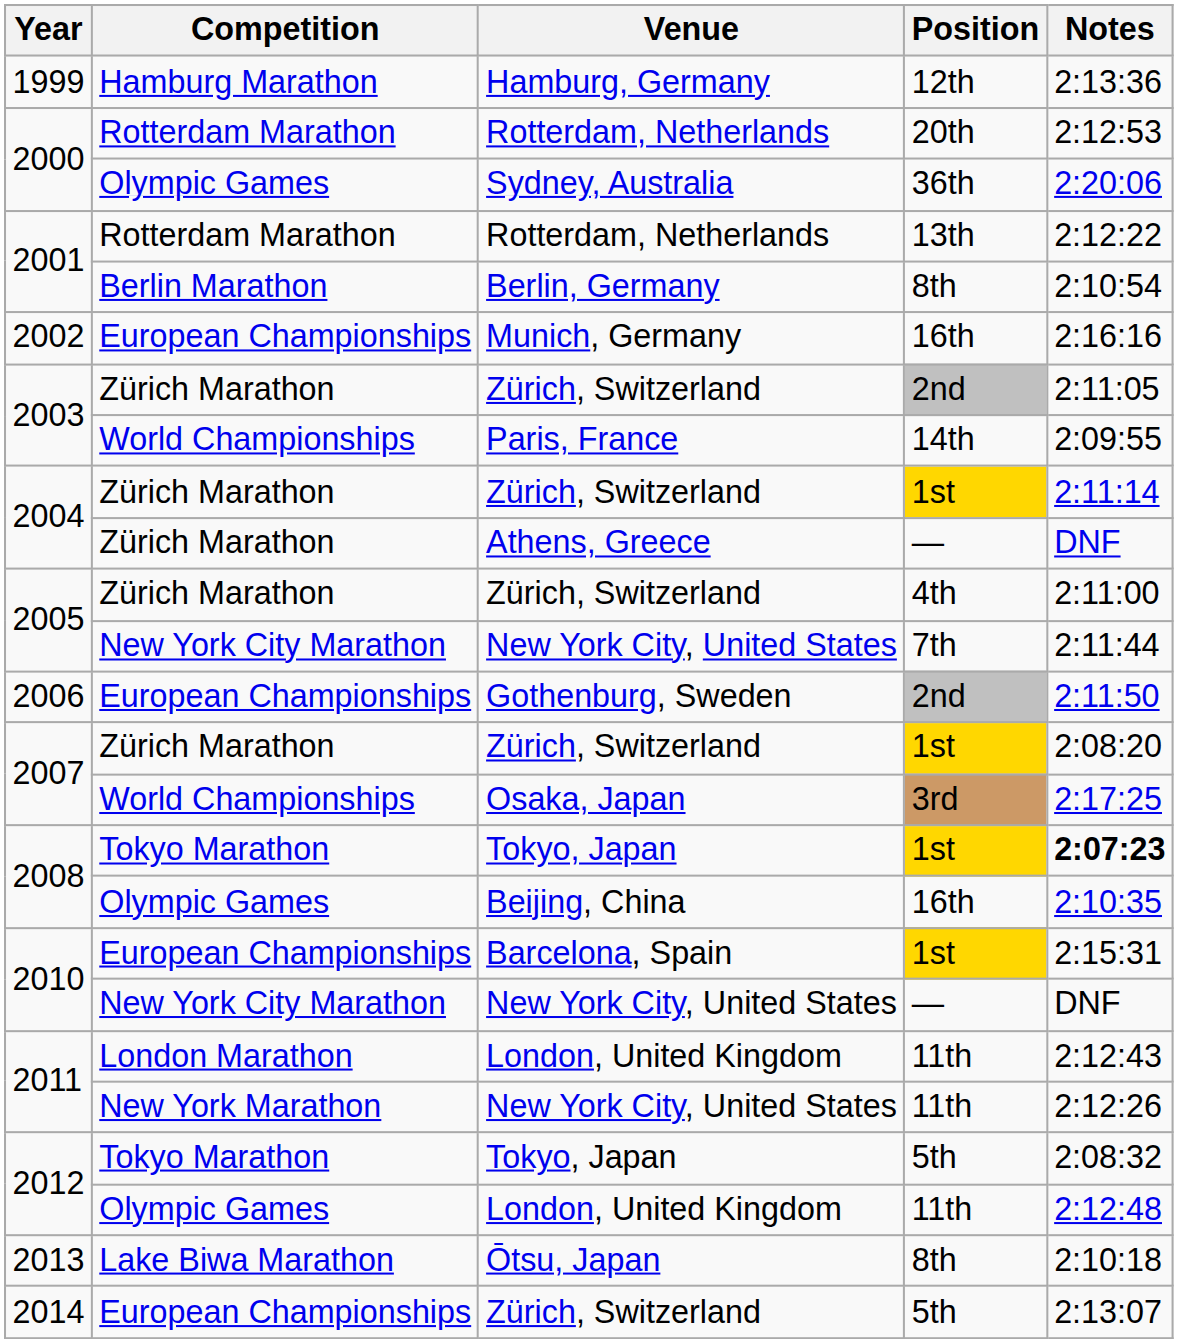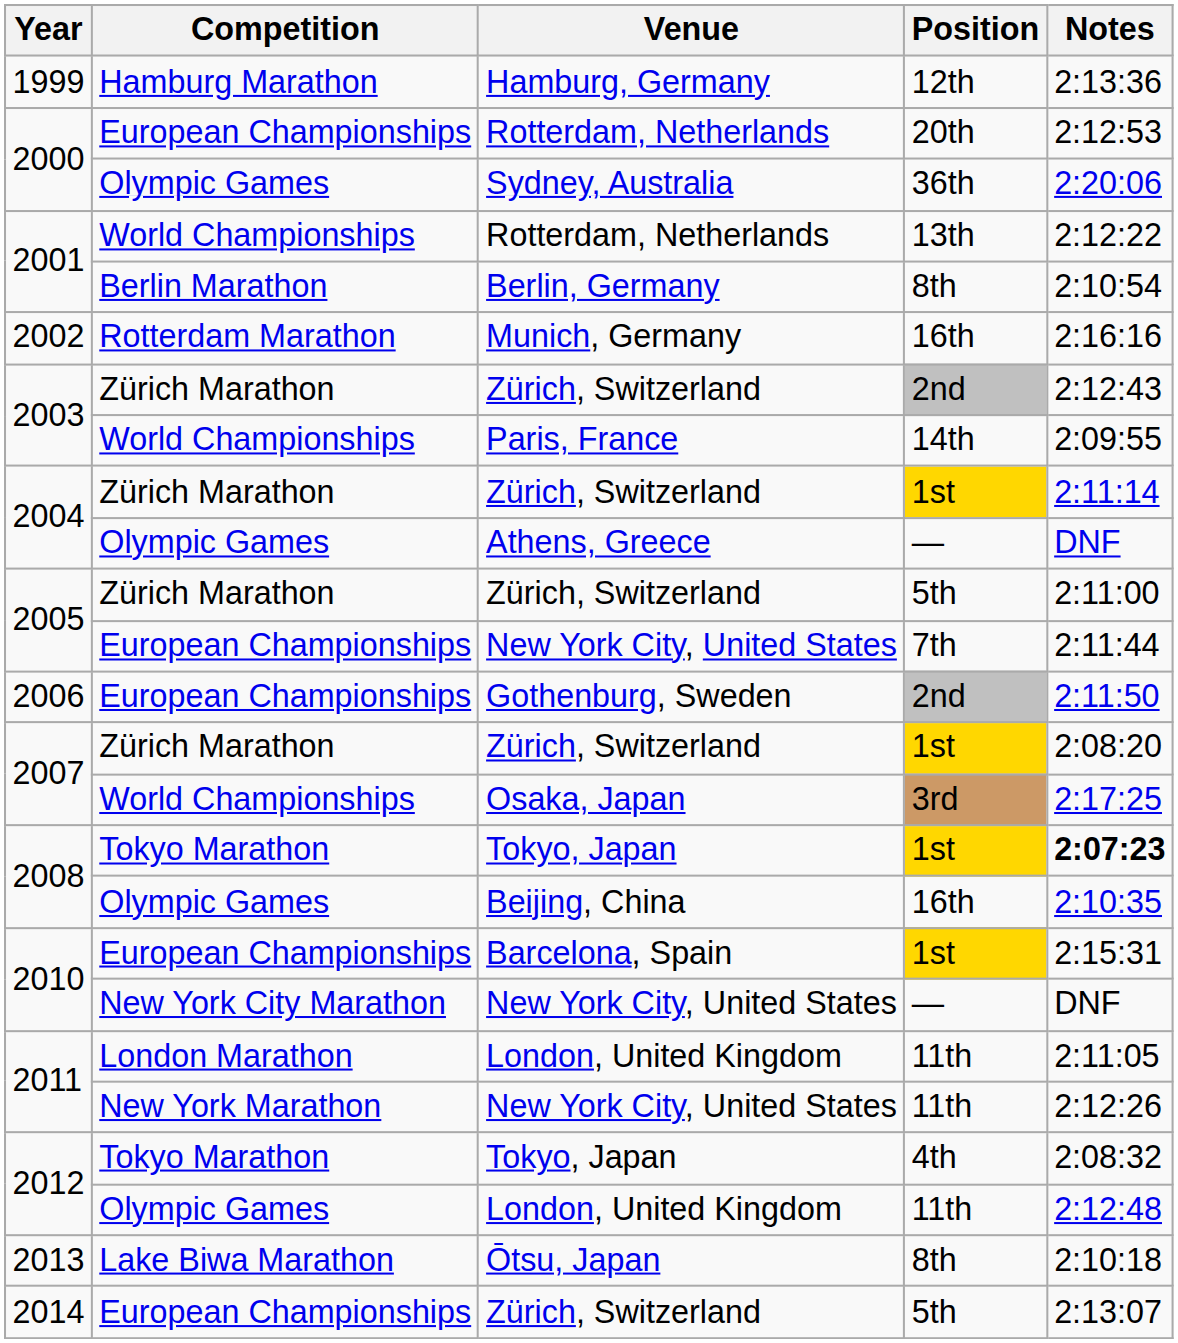 <table class=wikitable>
 <tr>
 <th>Year</th>
 <th>Competition</th>
 <th>Venue</th>
 <th>Position</th>
 <th>Notes</th>
 </tr>
 <tr>
 <td>1999</td>
 <td><a href='#'>Hamburg Marathon</a></td>
 <td><a href='#'>Hamburg, Germany</a></td>
 <td>12th</td>
 <td>2:13:36</td>
 </tr>
 <tr>
 <td rowspan=2>2000</td>
-<td><a href='#'>Rotterdam Marathon</a></td>
+<td><a href='#'>European Championships</a></td>
 <td><a href='#'>Rotterdam, Netherlands</a></td>
 <td>20th</td>
 <td>2:12:53</td>
 </tr>
 <tr>
 <td><a href='#'>Olympic Games</a></td>
 <td><a href='#'>Sydney, Australia</a></td>
 <td>36th</td>
 <td><a href='#'>2:20:06</a></td>
 </tr>
 <tr>
 <td rowspan=2>2001</td>
-<td>Rotterdam Marathon</td>
+<td><a href='#'>World Championships</a></td>
 <td>Rotterdam, Netherlands</td>
 <td>13th</td>
 <td>2:12:22</td>
 </tr>
 <tr>
 <td><a href='#'>Berlin Marathon</a></td>
 <td><a href='#'>Berlin, Germany</a></td>
 <td>8th</td>
 <td>2:10:54</td>
 </tr>
 <tr>
 <td>2002</td>
-<td><a href='#'>European Championships</a></td>
+<td><a href='#'>Rotterdam Marathon</a></td>
 <td><a href='#'>Munich</a>, Germany</td>
 <td>16th</td>
 <td 2002 European Athletics Championships – Men's Marathon>2:16:16</td>
 </tr>
 <tr>
 <td rowspan=2>2003</td>
 <td>Zürich Marathon</td>
 <td><a href='#'>Zürich</a>, Switzerland</td>
 <td bgcolor="silver">2nd</td>
-<td>2:11:05</td>
+<td>2:12:43</td>
 </tr>
 <tr>
 <td><a href='#'>World Championships</a></td>
 <td><a href='#'>Paris, France</a></td>
 <td>14th</td>
 <td>2:09:55</td>
 </tr>
 <tr>
 <td rowspan=2>2004</td>
 <td>Zürich Marathon</td>
 <td><a href='#'>Zürich</a>, Switzerland</td>
 <td bgcolor="gold">1st</td>
 <td><a href='#'>2:11:14</a></td>
 </tr>
 <tr>
-<td>Zürich Marathon</td>
+<td><a href='#'>Olympic Games</a></td>
 <td><a href='#'>Athens, Greece</a></td>
 <td>—</td>
 <td><a href='#'>DNF</a></td>
 </tr>
 <tr>
 <td rowspan=2>2005</td>
 <td>Zürich Marathon</td>
 <td>Zürich, Switzerland</td>
-<td>4th</td>
+<td>5th</td>
 <td>2:11:00</td>
 </tr>
 <tr>
-<td><a href='#'>New York City Marathon</a></td>
+<td><a href='#'>European Championships</a></td>
 <td><a href='#'>New York City</a>, <a href='#'>United States</a></td>
 <td>7th</td>
 <td>2:11:44</td>
 </tr>
 <tr>
 <td>2006</td>
 <td><a href='#'>European Championships</a></td>
 <td><a href='#'>Gothenburg</a>, Sweden</td>
 <td bgcolor="silver">2nd</td>
 <td><a href='#'>2:11:50</a></td>
 </tr>
 <tr>
 <td rowspan=2>2007</td>
 <td>Zürich Marathon</td>
 <td><a href='#'>Zürich</a>, Switzerland</td>
 <td bgcolor="gold">1st</td>
 <td>2:08:20</td>
 </tr>
 <tr>
 <td><a href='#'>World Championships</a></td>
 <td><a href='#'>Osaka, Japan</a></td>
 <td bgcolor="cc9966">3rd</td>
 <td><a href='#'>2:17:25</a></td>
 </tr>
 <tr>
 <td rowspan=2>2008</td>
 <td><a href='#'>Tokyo Marathon</a></td>
 <td><a href='#'>Tokyo, Japan</a></td>
 <td bgcolor="gold">1st</td>
 <td><strong>2:07:23</strong></td>
 </tr>
 <tr>
 <td><a href='#'>Olympic Games</a></td>
 <td><a href='#'>Beijing</a>, China</td>
 <td>16th</td>
 <td><a href='#'>2:10:35</a></td>
 </tr>
 <tr>
 <td rowspan=2>2010</td>
 <td><a href='#'>European Championships</a></td>
 <td><a href='#'>Barcelona</a>, Spain</td>
 <td bgcolor="gold">1st</td>
 <td>2:15:31</td>
 </tr>
 <tr>
 <td><a href='#'>New York City Marathon</a></td>
 <td><a href='#'>New York City</a>, United States</td>
 <td>—</td>
 <td>DNF</td>
 </tr>
 <tr>
 <td rowspan=2>2011</td>
 <td><a href='#'>London Marathon</a></td>
 <td><a href='#'>London</a>, United Kingdom</td>
 <td>11th</td>
-<td>2:12:43</td>
+<td>2:11:05</td>
 </tr>
 <tr>
 <td><a href='#'>New York Marathon</a></td>
 <td><a href='#'>New York City</a>, United States</td>
 <td>11th</td>
 <td>2:12:26</td>
 </tr>
 <tr>
 <td rowspan=2>2012</td>
 <td><a href='#'>Tokyo Marathon</a></td>
 <td><a href='#'>Tokyo</a>, Japan</td>
-<td>5th</td>
+<td>4th</td>
 <td>2:08:32</td>
 </tr>
 <tr>
 <td><a href='#'>Olympic Games</a></td>
 <td><a href='#'>London</a>, United Kingdom</td>
 <td>11th</td>
 <td><a href='#'>2:12:48</a></td>
 </tr>
 <tr>
 <td>2013</td>
 <td><a href='#'>Lake Biwa Marathon</a></td>
 <td><a href='#'>Ōtsu, Japan</a></td>
 <td>8th</td>
 <td>2:10:18</td>
 </tr>
 <tr>
 <td>2014</td>
 <td><a href='#'>European Championships</a></td>
 <td><a href='#'>Zürich</a>, Switzerland</td>
 <td>5th</td>
 <td>2:13:07</td>
 </tr>
 </table>
